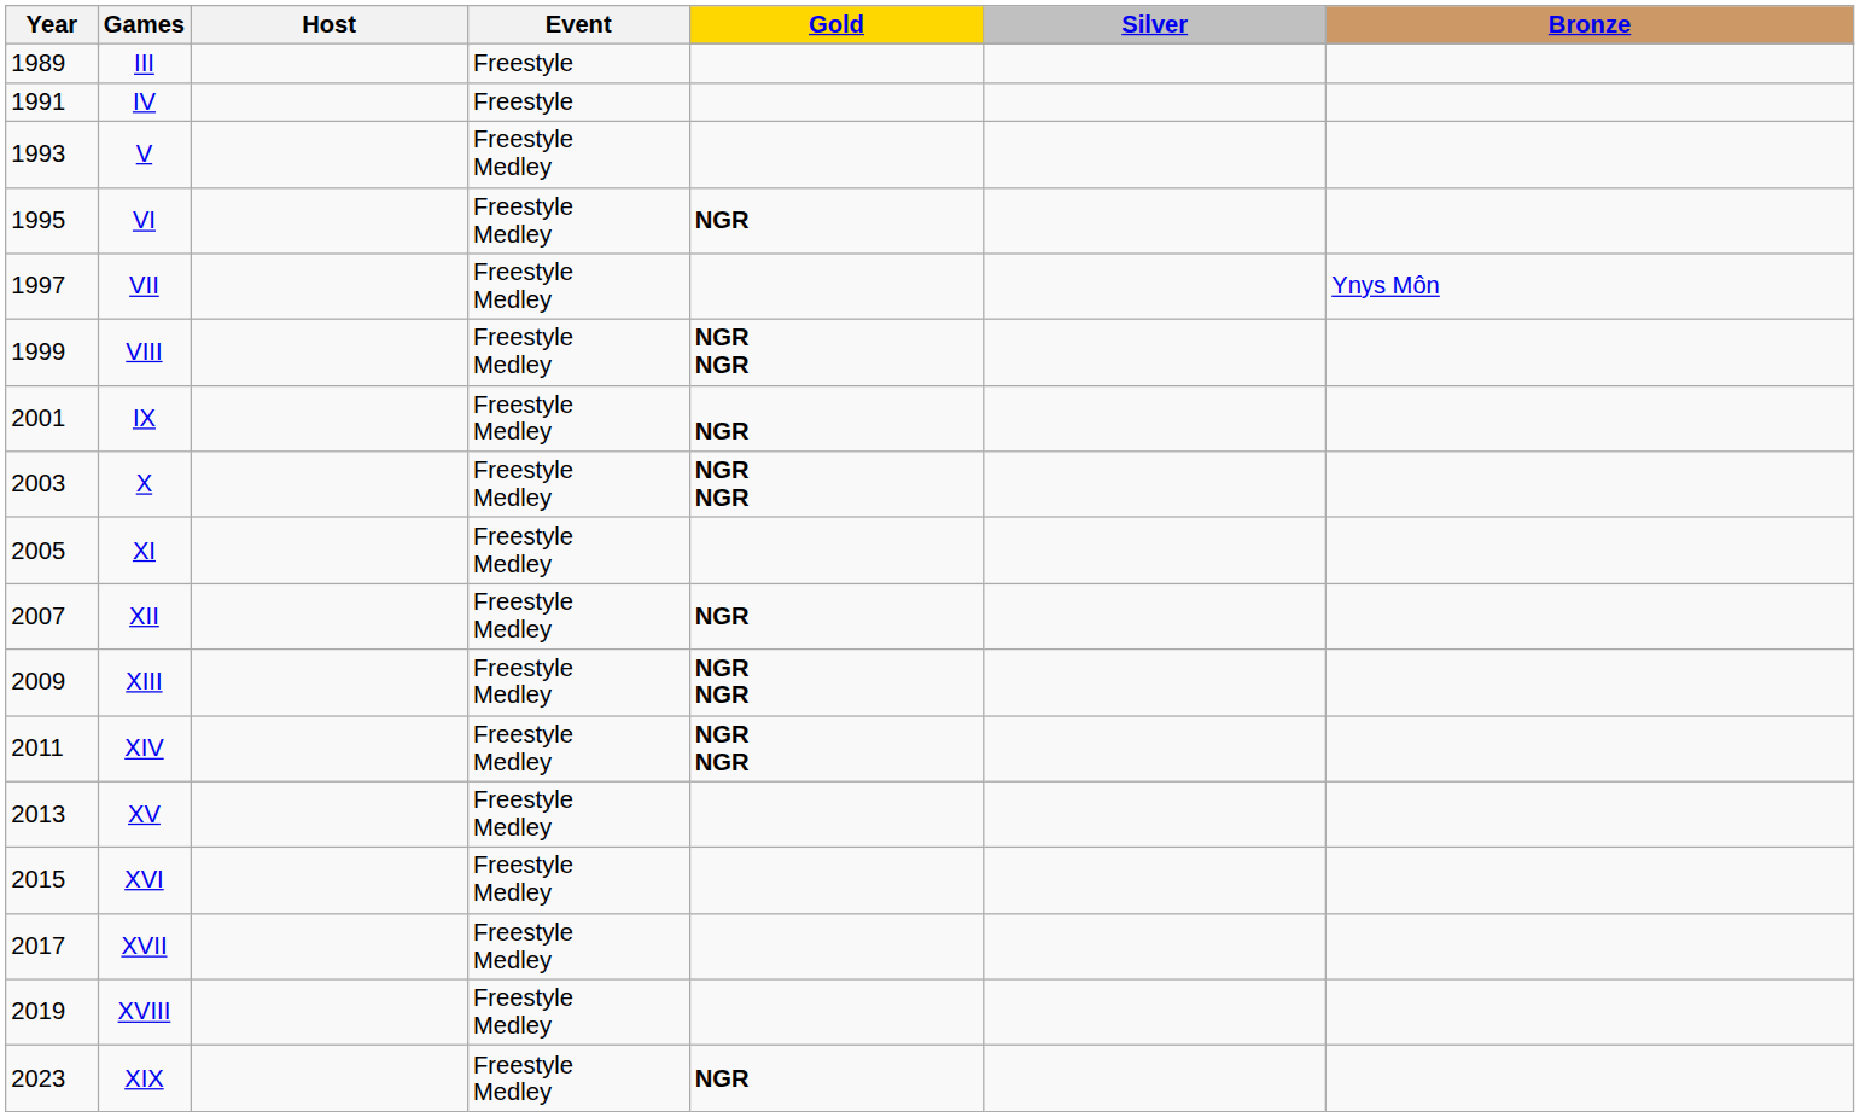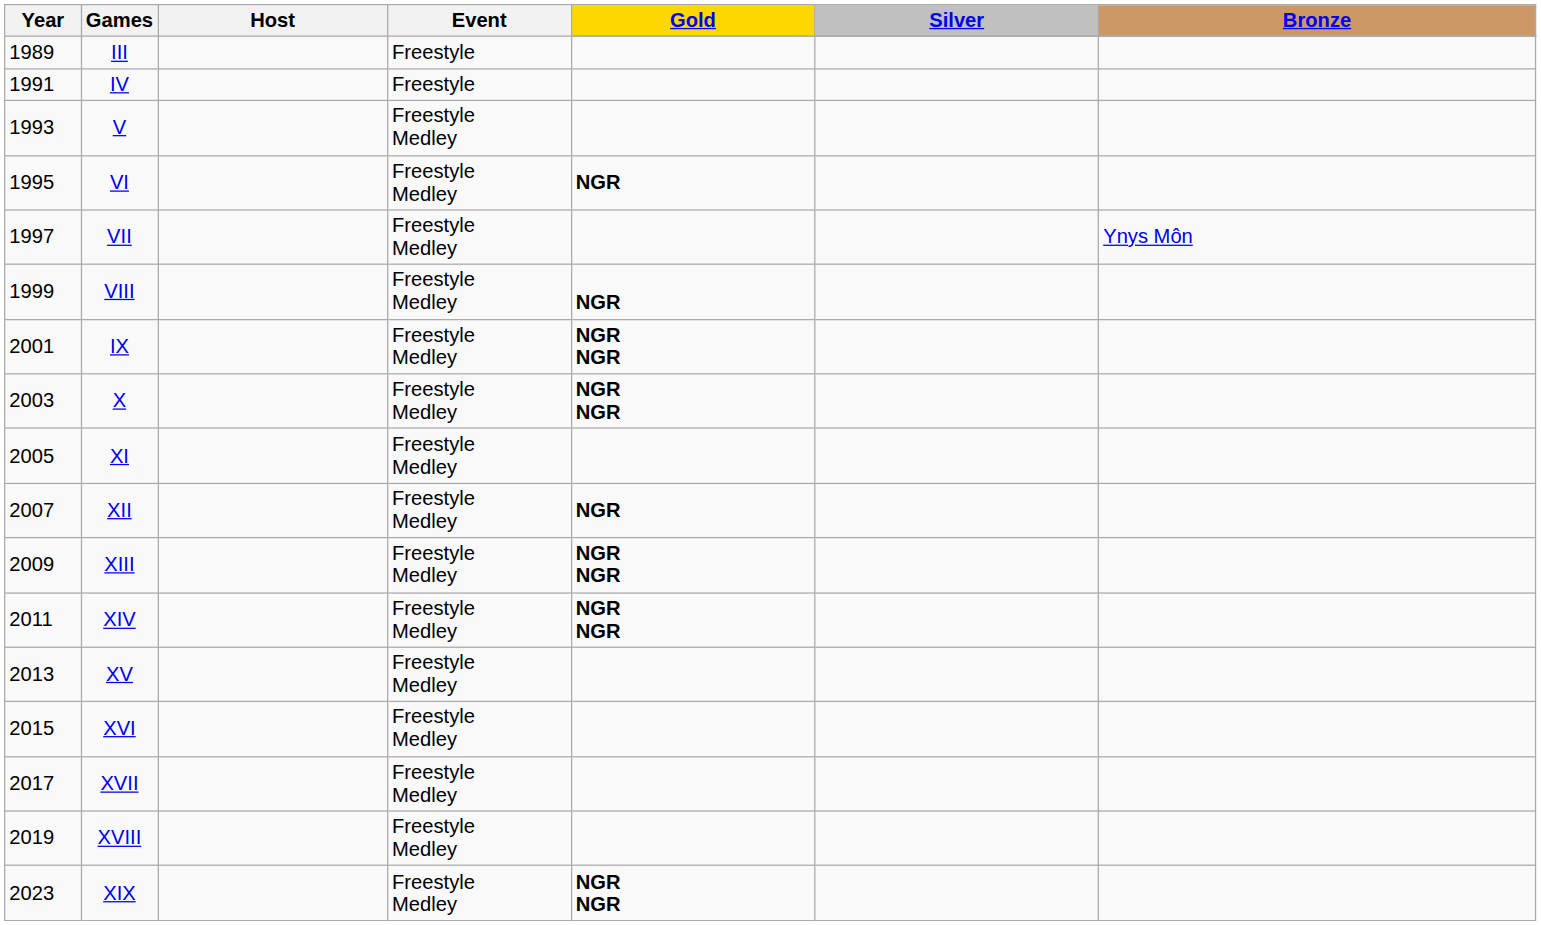 <table class="sortable wikitable collapsible collapsed">
 <tr>
 <th rowspan="2" style="width:5%;">Year</th>
 <th rowspan="2" style="width:5%;">Games</th>
 <th rowspan="2" style="width:15%;">Host</th>
 <th rowspan="2" style="width:12%;">Event</th>
 <th style="background-color: gold"><a href='#'>Gold</a></th>
 <th style="background-color: silver"><a href='#'>Silver</a></th>
 <th style="background-color: #CC9966"><a href='#'>Bronze</a></th>
 </tr>
 <tr>
 </tr>
 <tr>
 <td>1989</td>
 <td align=center><a href='#'>III</a></td>
 <td align="left"></td>
 <td>Freestyle</td>
 <td align="left"></td>
 <td align="left"></td>
 <td align="left"></td>
 </tr>
 <tr>
 <td>1991</td>
 <td align=center><a href='#'>IV</a></td>
 <td align="left"></td>
 <td>Freestyle</td>
 <td align="left"></td>
 <td align="left"></td>
 <td align="left"></td>
 </tr>
 <tr>
 <td>1993</td>
 <td align=center><a href='#'>V</a></td>
 <td align="left"></td>
 <td>Freestyle <br> Medley</td>
 <td align="left"> <br> </td>
 <td align="left"> <br> </td>
 <td align="left"> <br> </td>
 </tr>
 <tr>
 <td>1995</td>
 <td align=center><a href='#'>VI</a></td>
 <td align="left"></td>
 <td>Freestyle <br> Medley</td>
 <td align="left"> <strong>NGR</strong> <br> </td>
 <td align="left"> <br> </td>
 <td align="left"> <br> </td>
 </tr>
 <tr>
 <td>1997</td>
 <td align=center><a href='#'>VII</a></td>
 <td align="left"></td>
 <td>Freestyle <br> Medley</td>
 <td align="left"> <br> </td>
 <td align="left"> <br> </td>
 <td align="left"> <a href='#'>Ynys Môn</a> <br> </td>
 </tr>
 <tr>
 <td>1999</td>
 <td align=center><a href='#'>VIII</a></td>
 <td align="left"></td>
 <td>Freestyle <br> Medley</td>
-<td align="left"> <strong>NGR</strong> <br>  <strong>NGR</strong></td>
+<td align="left"> <br>  <strong>NGR</strong></td>
 <td align="left"> <br> </td>
 <td align="left"> <br> </td>
 </tr>
 <tr>
 <td>2001</td>
 <td align=center><a href='#'>IX</a></td>
 <td align="left"></td>
 <td>Freestyle <br> Medley</td>
-<td align="left"> <br>  <strong>NGR</strong></td>
+<td align="left"> <strong>NGR</strong> <br>  <strong>NGR</strong></td>
 <td align="left"> <br> </td>
 <td align="left"> <br> </td>
 </tr>
 <tr>
 <td>2003</td>
 <td align=center><a href='#'>X</a></td>
 <td align="left"></td>
 <td>Freestyle <br> Medley</td>
 <td align="left"> <strong>NGR</strong> <br>  <strong>NGR</strong></td>
 <td align="left"> <br> </td>
 <td align="left"> <br> </td>
 </tr>
 <tr>
 <td>2005</td>
 <td align=center><a href='#'>XI</a></td>
 <td align="left"></td>
 <td>Freestyle <br> Medley</td>
 <td align="left"> <br> </td>
 <td align="left"> <br> </td>
 <td align="left"> <br> </td>
 </tr>
 <tr>
 <td>2007</td>
 <td align=center><a href='#'>XII</a></td>
 <td align="left"></td>
 <td>Freestyle <br> Medley</td>
 <td align="left"> <strong>NGR</strong> <br> </td>
 <td align="left"> <br> </td>
 <td align="left"> <br> </td>
 </tr>
 <tr>
 <td>2009</td>
 <td align=center><a href='#'>XIII</a></td>
 <td align="left"></td>
 <td>Freestyle <br> Medley</td>
 <td align="left"> <strong>NGR</strong> <br>  <strong>NGR</strong></td>
 <td align="left"> <br> </td>
 <td align="left"> <br> </td>
 </tr>
 <tr>
 <td>2011</td>
 <td align=center><a href='#'>XIV</a></td>
 <td align="left"></td>
 <td>Freestyle <br> Medley</td>
 <td align="left"> <strong>NGR</strong> <br>  <strong>NGR</strong></td>
 <td align="left"> <br> </td>
 <td align="left"> <br> </td>
 </tr>
 <tr>
 <td>2013</td>
 <td align=center><a href='#'>XV</a></td>
 <td align="left"></td>
 <td>Freestyle <br> Medley</td>
 <td align="left"> <br> </td>
 <td align="left"> <br> </td>
 <td align="left"> <br> </td>
 </tr>
 <tr>
 <td>2015</td>
 <td align=center><a href='#'>XVI</a></td>
 <td align="left"></td>
 <td>Freestyle <br> Medley</td>
 <td align="left"> <br> </td>
 <td align="left"> <br> </td>
 <td align="left"> <br> </td>
 </tr>
 <tr>
 <td>2017</td>
 <td align=center><a href='#'>XVII</a></td>
 <td align="left"></td>
 <td>Freestyle <br> Medley</td>
 <td align="left"> <br> </td>
 <td align="left"> <br> </td>
 <td align="left"> <br> </td>
 </tr>
 <tr>
 <td>2019</td>
 <td align=center><a href='#'>XVIII</a></td>
 <td align="left"></td>
 <td>Freestyle <br> Medley</td>
 <td align="left"> <br> </td>
 <td align="left"> <br> </td>
 <td align="left"> <br> </td>
 </tr>
 <tr>
 <td>2023</td>
 <td align=center><a href='#'>XIX</a></td>
 <td align="left"></td>
 <td>Freestyle <br> Medley</td>
-<td align="left"> <strong>NGR</strong> <br> </td>
+<td align="left"> <strong>NGR</strong> <br>  <strong>NGR</strong></td>
 <td align="left"> <br> </td>
 <td align="left"> <br> </td>
 </tr>
 </table>
